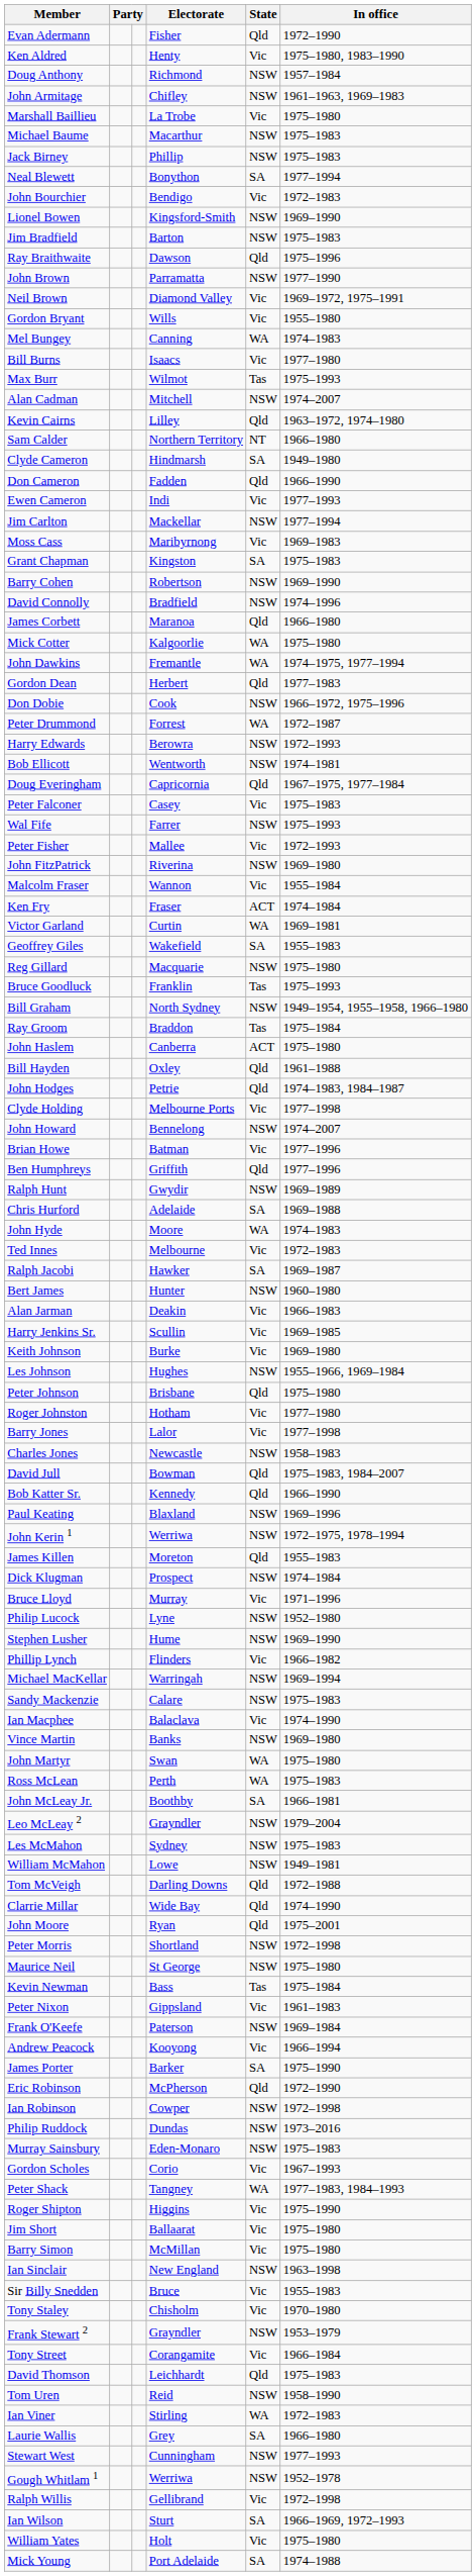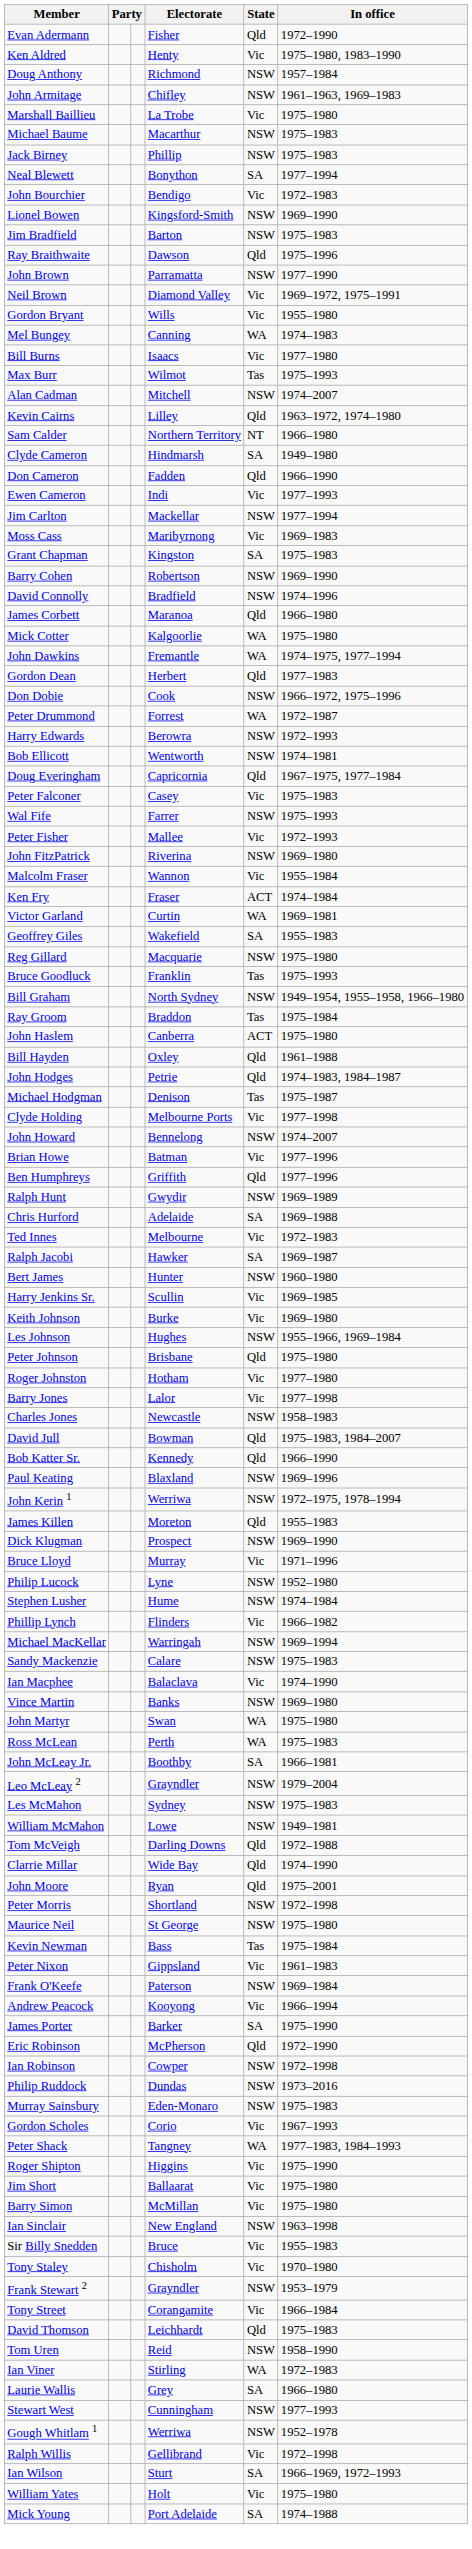 <table class="wikitable sortable">
 <tr>
 <th>Member</th>
 <th colspan=2>Party</th>
 <th>Electorate</th>
 <th>State</th>
 <th>In office</th>
 </tr>
 <tr>
 <td><a href='#'>Evan Adermann</a></td>
 <td> </td>
 <td></td>
 <td><a href='#'>Fisher</a></td>
 <td>Qld</td>
 <td>1972–1990</td>
 </tr>
 <tr>
 <td><a href='#'>Ken Aldred</a></td>
 <td> </td>
 <td></td>
 <td><a href='#'>Henty</a></td>
 <td>Vic</td>
 <td>1975–1980, 1983–1990</td>
 </tr>
 <tr>
 <td><a href='#'>Doug Anthony</a></td>
 <td> </td>
 <td></td>
 <td><a href='#'>Richmond</a></td>
 <td>NSW</td>
 <td>1957–1984</td>
 </tr>
 <tr>
 <td><a href='#'>John Armitage</a></td>
 <td> </td>
 <td></td>
 <td><a href='#'>Chifley</a></td>
 <td>NSW</td>
 <td>1961–1963, 1969–1983</td>
 </tr>
 <tr>
 <td><a href='#'>Marshall Baillieu</a></td>
 <td> </td>
 <td></td>
 <td><a href='#'>La Trobe</a></td>
 <td>Vic</td>
 <td>1975–1980</td>
 </tr>
 <tr>
 <td><a href='#'>Michael Baume</a></td>
 <td> </td>
 <td></td>
 <td><a href='#'>Macarthur</a></td>
 <td>NSW</td>
 <td>1975–1983</td>
 </tr>
 <tr>
 <td><a href='#'>Jack Birney</a></td>
 <td> </td>
 <td></td>
 <td><a href='#'>Phillip</a></td>
 <td>NSW</td>
 <td>1975–1983</td>
 </tr>
 <tr>
 <td><a href='#'>Neal Blewett</a></td>
 <td> </td>
 <td></td>
 <td><a href='#'>Bonython</a></td>
 <td>SA</td>
 <td>1977–1994</td>
 </tr>
 <tr>
 <td><a href='#'>John Bourchier</a></td>
 <td> </td>
 <td></td>
 <td><a href='#'>Bendigo</a></td>
 <td>Vic</td>
 <td>1972–1983</td>
 </tr>
 <tr>
 <td><a href='#'>Lionel Bowen</a></td>
 <td> </td>
 <td></td>
 <td><a href='#'>Kingsford-Smith</a></td>
 <td>NSW</td>
 <td>1969–1990</td>
 </tr>
 <tr>
 <td><a href='#'>Jim Bradfield</a></td>
 <td> </td>
 <td></td>
 <td><a href='#'>Barton</a></td>
 <td>NSW</td>
 <td>1975–1983</td>
 </tr>
 <tr>
 <td><a href='#'>Ray Braithwaite</a></td>
 <td> </td>
 <td></td>
 <td><a href='#'>Dawson</a></td>
 <td>Qld</td>
 <td>1975–1996</td>
 </tr>
 <tr>
 <td><a href='#'>John Brown</a></td>
 <td> </td>
 <td></td>
 <td><a href='#'>Parramatta</a></td>
 <td>NSW</td>
 <td>1977–1990</td>
 </tr>
 <tr>
 <td><a href='#'>Neil Brown</a></td>
 <td> </td>
 <td></td>
 <td><a href='#'>Diamond Valley</a></td>
 <td>Vic</td>
 <td>1969–1972, 1975–1991</td>
 </tr>
 <tr>
 <td><a href='#'>Gordon Bryant</a></td>
 <td> </td>
 <td></td>
 <td><a href='#'>Wills</a></td>
 <td>Vic</td>
 <td>1955–1980</td>
 </tr>
 <tr>
 <td><a href='#'>Mel Bungey</a></td>
 <td> </td>
 <td></td>
 <td><a href='#'>Canning</a></td>
 <td>WA</td>
 <td>1974–1983</td>
 </tr>
 <tr>
 <td><a href='#'>Bill Burns</a></td>
 <td> </td>
 <td></td>
 <td><a href='#'>Isaacs</a></td>
 <td>Vic</td>
 <td>1977–1980</td>
 </tr>
 <tr>
 <td><a href='#'>Max Burr</a></td>
 <td> </td>
 <td></td>
 <td><a href='#'>Wilmot</a></td>
 <td>Tas</td>
 <td>1975–1993</td>
 </tr>
 <tr>
 <td><a href='#'>Alan Cadman</a></td>
 <td> </td>
 <td></td>
 <td><a href='#'>Mitchell</a></td>
 <td>NSW</td>
 <td>1974–2007</td>
 </tr>
 <tr>
 <td><a href='#'>Kevin Cairns</a></td>
 <td> </td>
 <td></td>
 <td><a href='#'>Lilley</a></td>
 <td>Qld</td>
 <td>1963–1972, 1974–1980</td>
 </tr>
 <tr>
 <td><a href='#'>Sam Calder</a></td>
 <td> </td>
 <td></td>
 <td><a href='#'>Northern Territory</a></td>
 <td>NT</td>
 <td>1966–1980</td>
 </tr>
 <tr>
 <td><a href='#'>Clyde Cameron</a></td>
 <td> </td>
 <td></td>
 <td><a href='#'>Hindmarsh</a></td>
 <td>SA</td>
 <td>1949–1980</td>
 </tr>
 <tr>
 <td><a href='#'>Don Cameron</a></td>
 <td> </td>
 <td></td>
 <td><a href='#'>Fadden</a></td>
 <td>Qld</td>
 <td>1966–1990</td>
 </tr>
 <tr>
 <td><a href='#'>Ewen Cameron</a></td>
 <td> </td>
 <td></td>
 <td><a href='#'>Indi</a></td>
 <td>Vic</td>
 <td>1977–1993</td>
 </tr>
 <tr>
 <td><a href='#'>Jim Carlton</a></td>
 <td> </td>
 <td></td>
 <td><a href='#'>Mackellar</a></td>
 <td>NSW</td>
 <td>1977–1994</td>
 </tr>
 <tr>
 <td><a href='#'>Moss Cass</a></td>
 <td> </td>
 <td></td>
 <td><a href='#'>Maribyrnong</a></td>
 <td>Vic</td>
 <td>1969–1983</td>
 </tr>
 <tr>
 <td><a href='#'>Grant Chapman</a></td>
 <td> </td>
 <td></td>
 <td><a href='#'>Kingston</a></td>
 <td>SA</td>
 <td>1975–1983</td>
 </tr>
 <tr>
 <td><a href='#'>Barry Cohen</a></td>
 <td> </td>
 <td></td>
 <td><a href='#'>Robertson</a></td>
 <td>NSW</td>
 <td>1969–1990</td>
 </tr>
 <tr>
 <td><a href='#'>David Connolly</a></td>
 <td> </td>
 <td></td>
 <td><a href='#'>Bradfield</a></td>
 <td>NSW</td>
 <td>1974–1996</td>
 </tr>
 <tr>
 <td><a href='#'>James Corbett</a></td>
 <td> </td>
 <td></td>
 <td><a href='#'>Maranoa</a></td>
 <td>Qld</td>
 <td>1966–1980</td>
 </tr>
 <tr>
 <td><a href='#'>Mick Cotter</a></td>
 <td> </td>
 <td></td>
 <td><a href='#'>Kalgoorlie</a></td>
 <td>WA</td>
 <td>1975–1980</td>
 </tr>
 <tr>
 <td><a href='#'>John Dawkins</a></td>
 <td> </td>
 <td></td>
 <td><a href='#'>Fremantle</a></td>
 <td>WA</td>
 <td>1974–1975, 1977–1994</td>
 </tr>
 <tr>
 <td><a href='#'>Gordon Dean</a></td>
 <td> </td>
 <td></td>
 <td><a href='#'>Herbert</a></td>
 <td>Qld</td>
 <td>1977–1983</td>
 </tr>
 <tr>
 <td><a href='#'>Don Dobie</a></td>
 <td> </td>
 <td></td>
 <td><a href='#'>Cook</a></td>
 <td>NSW</td>
 <td>1966–1972, 1975–1996</td>
 </tr>
 <tr>
 <td><a href='#'>Peter Drummond</a></td>
 <td> </td>
 <td></td>
 <td><a href='#'>Forrest</a></td>
 <td>WA</td>
 <td>1972–1987</td>
 </tr>
 <tr>
 <td><a href='#'>Harry Edwards</a></td>
 <td> </td>
 <td></td>
 <td><a href='#'>Berowra</a></td>
 <td>NSW</td>
 <td>1972–1993</td>
 </tr>
 <tr>
 <td><a href='#'>Bob Ellicott</a></td>
 <td> </td>
 <td></td>
 <td><a href='#'>Wentworth</a></td>
 <td>NSW</td>
 <td>1974–1981</td>
 </tr>
 <tr>
 <td><a href='#'>Doug Everingham</a></td>
 <td> </td>
 <td></td>
 <td><a href='#'>Capricornia</a></td>
 <td>Qld</td>
 <td>1967–1975, 1977–1984</td>
 </tr>
 <tr>
 <td><a href='#'>Peter Falconer</a></td>
 <td> </td>
 <td></td>
 <td><a href='#'>Casey</a></td>
 <td>Vic</td>
 <td>1975–1983</td>
 </tr>
 <tr>
 <td><a href='#'>Wal Fife</a></td>
 <td> </td>
 <td></td>
 <td><a href='#'>Farrer</a></td>
 <td>NSW</td>
 <td>1975–1993</td>
 </tr>
 <tr>
 <td><a href='#'>Peter Fisher</a></td>
 <td> </td>
 <td></td>
 <td><a href='#'>Mallee</a></td>
 <td>Vic</td>
 <td>1972–1993</td>
 </tr>
 <tr>
 <td><a href='#'>John FitzPatrick</a></td>
 <td> </td>
 <td></td>
 <td><a href='#'>Riverina</a></td>
 <td>NSW</td>
 <td>1969–1980</td>
 </tr>
 <tr>
 <td><a href='#'>Malcolm Fraser</a></td>
 <td> </td>
 <td></td>
 <td><a href='#'>Wannon</a></td>
 <td>Vic</td>
 <td>1955–1984</td>
 </tr>
 <tr>
 <td><a href='#'>Ken Fry</a></td>
 <td> </td>
 <td></td>
 <td><a href='#'>Fraser</a></td>
 <td>ACT</td>
 <td>1974–1984</td>
 </tr>
 <tr>
 <td><a href='#'>Victor Garland</a></td>
 <td> </td>
 <td></td>
 <td><a href='#'>Curtin</a></td>
 <td>WA</td>
 <td>1969–1981</td>
 </tr>
 <tr>
 <td><a href='#'>Geoffrey Giles</a></td>
 <td> </td>
 <td></td>
 <td><a href='#'>Wakefield</a></td>
 <td>SA</td>
 <td>1955–1983</td>
 </tr>
 <tr>
 <td><a href='#'>Reg Gillard</a></td>
 <td> </td>
 <td></td>
 <td><a href='#'>Macquarie</a></td>
 <td>NSW</td>
 <td>1975–1980</td>
 </tr>
 <tr>
 <td><a href='#'>Bruce Goodluck</a></td>
 <td> </td>
 <td></td>
 <td><a href='#'>Franklin</a></td>
 <td>Tas</td>
 <td>1975–1993</td>
 </tr>
 <tr>
 <td><a href='#'>Bill Graham</a></td>
 <td> </td>
 <td></td>
 <td><a href='#'>North Sydney</a></td>
 <td>NSW</td>
 <td>1949–1954, 1955–1958, 1966–1980</td>
 </tr>
 <tr>
 <td><a href='#'>Ray Groom</a></td>
 <td> </td>
 <td></td>
 <td><a href='#'>Braddon</a></td>
 <td>Tas</td>
 <td>1975–1984</td>
 </tr>
 <tr>
 <td><a href='#'>John Haslem</a></td>
 <td> </td>
 <td></td>
 <td><a href='#'>Canberra</a></td>
 <td>ACT</td>
 <td>1975–1980</td>
 </tr>
 <tr>
 <td><a href='#'>Bill Hayden</a></td>
 <td> </td>
 <td></td>
 <td><a href='#'>Oxley</a></td>
 <td>Qld</td>
 <td>1961–1988</td>
 </tr>
 <tr>
 <td><a href='#'>John Hodges</a></td>
 <td> </td>
 <td></td>
 <td><a href='#'>Petrie</a></td>
 <td>Qld</td>
 <td>1974–1983, 1984–1987</td>
 </tr>
 <tr>
+<td><a href='#'>Michael Hodgman</a></td>
+<td> </td>
+<td></td>
+<td><a href='#'>Denison</a></td>
+<td>Tas</td>
+<td>1975–1987</td>
+</tr>
+<tr>
 <td><a href='#'>Clyde Holding</a></td>
 <td> </td>
 <td></td>
 <td><a href='#'>Melbourne Ports</a></td>
 <td>Vic</td>
 <td>1977–1998</td>
 </tr>
 <tr>
 <td><a href='#'>John Howard</a></td>
 <td> </td>
 <td></td>
 <td><a href='#'>Bennelong</a></td>
 <td>NSW</td>
 <td>1974–2007</td>
 </tr>
 <tr>
 <td><a href='#'>Brian Howe</a></td>
 <td> </td>
 <td></td>
 <td><a href='#'>Batman</a></td>
 <td>Vic</td>
 <td>1977–1996</td>
 </tr>
 <tr>
 <td><a href='#'>Ben Humphreys</a></td>
 <td> </td>
 <td></td>
 <td><a href='#'>Griffith</a></td>
 <td>Qld</td>
 <td>1977–1996</td>
 </tr>
 <tr>
 <td><a href='#'>Ralph Hunt</a></td>
 <td> </td>
 <td></td>
 <td><a href='#'>Gwydir</a></td>
 <td>NSW</td>
 <td>1969–1989</td>
 </tr>
 <tr>
 <td><a href='#'>Chris Hurford</a></td>
 <td> </td>
 <td></td>
 <td><a href='#'>Adelaide</a></td>
 <td>SA</td>
 <td>1969–1988</td>
 </tr>
 <tr>
-<td><a href='#'>John Hyde</a></td>
-<td> </td>
-<td></td>
-<td><a href='#'>Moore</a></td>
-<td>WA</td>
-<td>1974–1983</td>
-</tr>
-<tr>
 <td><a href='#'>Ted Innes</a></td>
 <td> </td>
 <td></td>
 <td><a href='#'>Melbourne</a></td>
 <td>Vic</td>
 <td>1972–1983</td>
 </tr>
 <tr>
 <td><a href='#'>Ralph Jacobi</a></td>
 <td> </td>
 <td></td>
 <td><a href='#'>Hawker</a></td>
 <td>SA</td>
 <td>1969–1987</td>
 </tr>
 <tr>
 <td><a href='#'>Bert James</a></td>
 <td> </td>
 <td></td>
 <td><a href='#'>Hunter</a></td>
 <td>NSW</td>
 <td>1960–1980</td>
-</tr>
-<tr>
-<td><a href='#'>Alan Jarman</a></td>
-<td> </td>
-<td></td>
-<td><a href='#'>Deakin</a></td>
-<td>Vic</td>
-<td>1966–1983</td>
 </tr>
 <tr>
 <td><a href='#'>Harry Jenkins Sr.</a></td>
 <td> </td>
 <td></td>
 <td><a href='#'>Scullin</a></td>
 <td>Vic</td>
 <td>1969–1985</td>
 </tr>
 <tr>
 <td><a href='#'>Keith Johnson</a></td>
 <td> </td>
 <td></td>
 <td><a href='#'>Burke</a></td>
 <td>Vic</td>
 <td>1969–1980</td>
 </tr>
 <tr>
 <td><a href='#'>Les Johnson</a></td>
 <td> </td>
 <td></td>
 <td><a href='#'>Hughes</a></td>
 <td>NSW</td>
 <td>1955–1966, 1969–1984</td>
 </tr>
 <tr>
 <td><a href='#'>Peter Johnson</a></td>
 <td> </td>
 <td></td>
 <td><a href='#'>Brisbane</a></td>
 <td>Qld</td>
 <td>1975–1980</td>
 </tr>
 <tr>
 <td><a href='#'>Roger Johnston</a></td>
 <td> </td>
 <td></td>
 <td><a href='#'>Hotham</a></td>
 <td>Vic</td>
 <td>1977–1980</td>
 </tr>
 <tr>
 <td><a href='#'>Barry Jones</a></td>
 <td> </td>
 <td></td>
 <td><a href='#'>Lalor</a></td>
 <td>Vic</td>
 <td>1977–1998</td>
 </tr>
 <tr>
 <td><a href='#'>Charles Jones</a></td>
 <td> </td>
 <td></td>
 <td><a href='#'>Newcastle</a></td>
 <td>NSW</td>
 <td>1958–1983</td>
 </tr>
 <tr>
 <td><a href='#'>David Jull</a></td>
 <td> </td>
 <td></td>
 <td><a href='#'>Bowman</a></td>
 <td>Qld</td>
 <td>1975–1983, 1984–2007</td>
 </tr>
 <tr>
 <td><a href='#'>Bob Katter Sr.</a></td>
 <td> </td>
 <td></td>
 <td><a href='#'>Kennedy</a></td>
 <td>Qld</td>
 <td>1966–1990</td>
 </tr>
 <tr>
 <td><a href='#'>Paul Keating</a></td>
 <td> </td>
 <td></td>
 <td><a href='#'>Blaxland</a></td>
 <td>NSW</td>
 <td>1969–1996</td>
 </tr>
 <tr>
 <td><a href='#'>John Kerin</a> <sup>1</sup></td>
 <td> </td>
 <td></td>
 <td><a href='#'>Werriwa</a></td>
 <td>NSW</td>
 <td>1972–1975, 1978–1994</td>
 </tr>
 <tr>
 <td><a href='#'>James Killen</a></td>
 <td> </td>
 <td></td>
 <td><a href='#'>Moreton</a></td>
 <td>Qld</td>
 <td>1955–1983</td>
 </tr>
 <tr>
 <td><a href='#'>Dick Klugman</a></td>
 <td> </td>
 <td></td>
 <td><a href='#'>Prospect</a></td>
 <td>NSW</td>
-<td>1974–1984</td>
+<td>1969–1990</td>
 </tr>
 <tr>
 <td><a href='#'>Bruce Lloyd</a></td>
 <td> </td>
 <td></td>
 <td><a href='#'>Murray</a></td>
 <td>Vic</td>
 <td>1971–1996</td>
 </tr>
 <tr>
 <td><a href='#'>Philip Lucock</a></td>
 <td> </td>
 <td></td>
 <td><a href='#'>Lyne</a></td>
 <td>NSW</td>
 <td>1952–1980</td>
 </tr>
 <tr>
 <td><a href='#'>Stephen Lusher</a></td>
 <td> </td>
 <td></td>
 <td><a href='#'>Hume</a></td>
 <td>NSW</td>
-<td>1969–1990</td>
+<td>1974–1984</td>
 </tr>
 <tr>
 <td><a href='#'>Phillip Lynch</a></td>
 <td> </td>
 <td></td>
 <td><a href='#'>Flinders</a></td>
 <td>Vic</td>
 <td>1966–1982</td>
 </tr>
 <tr>
 <td><a href='#'>Michael MacKellar</a></td>
 <td> </td>
 <td></td>
 <td><a href='#'>Warringah</a></td>
 <td>NSW</td>
 <td>1969–1994</td>
 </tr>
 <tr>
 <td><a href='#'>Sandy Mackenzie</a></td>
 <td> </td>
 <td></td>
 <td><a href='#'>Calare</a></td>
 <td>NSW</td>
 <td>1975–1983</td>
 </tr>
 <tr>
 <td><a href='#'>Ian Macphee</a></td>
 <td> </td>
 <td></td>
 <td><a href='#'>Balaclava</a></td>
 <td>Vic</td>
 <td>1974–1990</td>
 </tr>
 <tr>
 <td><a href='#'>Vince Martin</a></td>
 <td> </td>
 <td></td>
 <td><a href='#'>Banks</a></td>
 <td>NSW</td>
 <td>1969–1980</td>
 </tr>
 <tr>
 <td><a href='#'>John Martyr</a></td>
 <td> </td>
 <td></td>
 <td><a href='#'>Swan</a></td>
 <td>WA</td>
 <td>1975–1980</td>
 </tr>
 <tr>
 <td><a href='#'>Ross McLean</a></td>
 <td> </td>
 <td></td>
 <td><a href='#'>Perth</a></td>
 <td>WA</td>
 <td>1975–1983</td>
 </tr>
 <tr>
 <td><a href='#'>John McLeay Jr.</a></td>
 <td> </td>
 <td></td>
 <td><a href='#'>Boothby</a></td>
 <td>SA</td>
 <td>1966–1981</td>
 </tr>
 <tr>
 <td><a href='#'>Leo McLeay</a> <sup>2</sup></td>
 <td> </td>
 <td></td>
 <td><a href='#'>Grayndler</a></td>
 <td>NSW</td>
 <td>1979–2004</td>
 </tr>
 <tr>
 <td><a href='#'>Les McMahon</a></td>
 <td> </td>
 <td></td>
 <td><a href='#'>Sydney</a></td>
 <td>NSW</td>
 <td>1975–1983</td>
 </tr>
 <tr>
 <td><a href='#'>William McMahon</a></td>
 <td> </td>
 <td></td>
 <td><a href='#'>Lowe</a></td>
 <td>NSW</td>
 <td>1949–1981</td>
 </tr>
 <tr>
 <td><a href='#'>Tom McVeigh</a></td>
 <td> </td>
 <td></td>
 <td><a href='#'>Darling Downs</a></td>
 <td>Qld</td>
 <td>1972–1988</td>
 </tr>
 <tr>
 <td><a href='#'>Clarrie Millar</a></td>
 <td> </td>
 <td></td>
 <td><a href='#'>Wide Bay</a></td>
 <td>Qld</td>
 <td>1974–1990</td>
 </tr>
 <tr>
 <td><a href='#'>John Moore</a></td>
 <td> </td>
 <td></td>
 <td><a href='#'>Ryan</a></td>
 <td>Qld</td>
 <td>1975–2001</td>
 </tr>
 <tr>
 <td><a href='#'>Peter Morris</a></td>
 <td> </td>
 <td></td>
 <td><a href='#'>Shortland</a></td>
 <td>NSW</td>
 <td>1972–1998</td>
 </tr>
 <tr>
 <td><a href='#'>Maurice Neil</a></td>
 <td> </td>
 <td></td>
 <td><a href='#'>St George</a></td>
 <td>NSW</td>
 <td>1975–1980</td>
 </tr>
 <tr>
 <td><a href='#'>Kevin Newman</a></td>
 <td> </td>
 <td></td>
 <td><a href='#'>Bass</a></td>
 <td>Tas</td>
 <td>1975–1984</td>
 </tr>
 <tr>
 <td><a href='#'>Peter Nixon</a></td>
 <td> </td>
 <td></td>
 <td><a href='#'>Gippsland</a></td>
 <td>Vic</td>
 <td>1961–1983</td>
 </tr>
 <tr>
 <td><a href='#'>Frank O'Keefe</a></td>
 <td> </td>
 <td></td>
 <td><a href='#'>Paterson</a></td>
 <td>NSW</td>
 <td>1969–1984</td>
 </tr>
 <tr>
 <td><a href='#'>Andrew Peacock</a></td>
 <td> </td>
 <td></td>
 <td><a href='#'>Kooyong</a></td>
 <td>Vic</td>
 <td>1966–1994</td>
 </tr>
 <tr>
 <td><a href='#'>James Porter</a></td>
 <td> </td>
 <td></td>
 <td><a href='#'>Barker</a></td>
 <td>SA</td>
 <td>1975–1990</td>
 </tr>
 <tr>
 <td><a href='#'>Eric Robinson</a></td>
 <td> </td>
 <td></td>
 <td><a href='#'>McPherson</a></td>
 <td>Qld</td>
 <td>1972–1990</td>
 </tr>
 <tr>
 <td><a href='#'>Ian Robinson</a></td>
 <td> </td>
 <td></td>
 <td><a href='#'>Cowper</a></td>
 <td>NSW</td>
 <td>1972–1998</td>
 </tr>
 <tr>
 <td><a href='#'>Philip Ruddock</a></td>
 <td> </td>
 <td></td>
 <td><a href='#'>Dundas</a></td>
 <td>NSW</td>
 <td>1973–2016</td>
 </tr>
 <tr>
 <td><a href='#'>Murray Sainsbury</a></td>
 <td> </td>
 <td></td>
 <td><a href='#'>Eden-Monaro</a></td>
 <td>NSW</td>
 <td>1975–1983</td>
 </tr>
 <tr>
 <td><a href='#'>Gordon Scholes</a></td>
 <td> </td>
 <td></td>
 <td><a href='#'>Corio</a></td>
 <td>Vic</td>
 <td>1967–1993</td>
 </tr>
 <tr>
 <td><a href='#'>Peter Shack</a></td>
 <td> </td>
 <td></td>
 <td><a href='#'>Tangney</a></td>
 <td>WA</td>
 <td>1977–1983, 1984–1993</td>
 </tr>
 <tr>
 <td><a href='#'>Roger Shipton</a></td>
 <td> </td>
 <td></td>
 <td><a href='#'>Higgins</a></td>
 <td>Vic</td>
 <td>1975–1990</td>
 </tr>
 <tr>
 <td><a href='#'>Jim Short</a></td>
 <td> </td>
 <td></td>
 <td><a href='#'>Ballaarat</a></td>
 <td>Vic</td>
 <td>1975–1980</td>
 </tr>
 <tr>
 <td><a href='#'>Barry Simon</a></td>
 <td> </td>
 <td></td>
 <td><a href='#'>McMillan</a></td>
 <td>Vic</td>
 <td>1975–1980</td>
 </tr>
 <tr>
 <td><a href='#'>Ian Sinclair</a></td>
 <td> </td>
 <td></td>
 <td><a href='#'>New England</a></td>
 <td>NSW</td>
 <td>1963–1998</td>
 </tr>
 <tr>
 <td>Sir <a href='#'>Billy Snedden</a></td>
 <td> </td>
 <td></td>
 <td><a href='#'>Bruce</a></td>
 <td>Vic</td>
 <td>1955–1983</td>
 </tr>
 <tr>
 <td><a href='#'>Tony Staley</a></td>
 <td> </td>
 <td></td>
 <td><a href='#'>Chisholm</a></td>
 <td>Vic</td>
 <td>1970–1980</td>
 </tr>
 <tr>
 <td><a href='#'>Frank Stewart</a> <sup>2</sup></td>
 <td> </td>
 <td></td>
 <td><a href='#'>Grayndler</a></td>
 <td>NSW</td>
 <td>1953–1979</td>
 </tr>
 <tr>
 <td><a href='#'>Tony Street</a></td>
 <td> </td>
 <td></td>
 <td><a href='#'>Corangamite</a></td>
 <td>Vic</td>
 <td>1966–1984</td>
 </tr>
 <tr>
 <td><a href='#'>David Thomson</a></td>
 <td> </td>
 <td></td>
 <td><a href='#'>Leichhardt</a></td>
 <td>Qld</td>
 <td>1975–1983</td>
 </tr>
 <tr>
 <td><a href='#'>Tom Uren</a></td>
 <td> </td>
 <td></td>
 <td><a href='#'>Reid</a></td>
 <td>NSW</td>
 <td>1958–1990</td>
 </tr>
 <tr>
 <td><a href='#'>Ian Viner</a></td>
 <td> </td>
 <td></td>
 <td><a href='#'>Stirling</a></td>
 <td>WA</td>
 <td>1972–1983</td>
 </tr>
 <tr>
 <td><a href='#'>Laurie Wallis</a></td>
 <td> </td>
 <td></td>
 <td><a href='#'>Grey</a></td>
 <td>SA</td>
 <td>1966–1980</td>
 </tr>
 <tr>
 <td><a href='#'>Stewart West</a></td>
 <td> </td>
 <td></td>
 <td><a href='#'>Cunningham</a></td>
 <td>NSW</td>
 <td>1977–1993</td>
 </tr>
 <tr>
 <td><a href='#'>Gough Whitlam</a> <sup>1</sup></td>
 <td> </td>
 <td></td>
 <td><a href='#'>Werriwa</a></td>
 <td>NSW</td>
 <td>1952–1978</td>
 </tr>
 <tr>
 <td><a href='#'>Ralph Willis</a></td>
 <td> </td>
 <td></td>
 <td><a href='#'>Gellibrand</a></td>
 <td>Vic</td>
 <td>1972–1998</td>
 </tr>
 <tr>
 <td><a href='#'>Ian Wilson</a></td>
 <td> </td>
 <td></td>
 <td><a href='#'>Sturt</a></td>
 <td>SA</td>
 <td>1966–1969, 1972–1993</td>
 </tr>
 <tr>
 <td><a href='#'>William Yates</a></td>
 <td> </td>
 <td></td>
 <td><a href='#'>Holt</a></td>
 <td>Vic</td>
 <td>1975–1980</td>
 </tr>
 <tr>
 <td><a href='#'>Mick Young</a></td>
 <td> </td>
 <td></td>
 <td><a href='#'>Port Adelaide</a></td>
 <td>SA</td>
 <td>1974–1988</td>
 </tr>
 </table>
